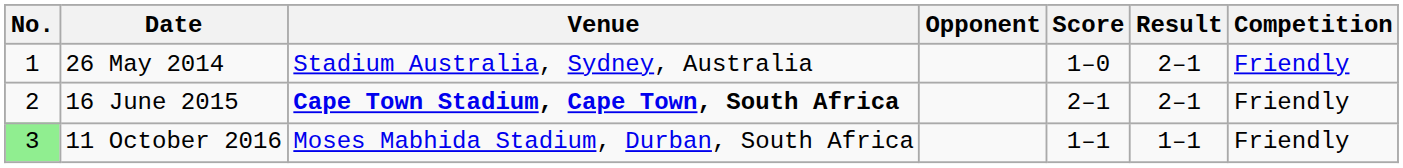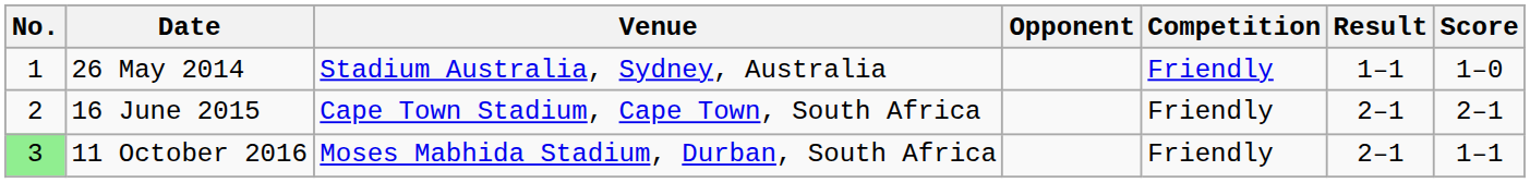 <table class="wikitable sortable">
 <tr>
 <th scope="col">No.</th>
 <th scope="col">Date</th>
 <th scope="col">Venue</th>
 <th scope="col">Opponent</th>
+<th scope="col">Competition</th>
+<th scope="col">Result</th>
 <th scope="col">Score</th>
-<th scope="col">Result</th>
-<th scope="col">Competition</th>
 </tr>
 <tr>
 <td align="center">1</td>
 <td>26 May 2014</td>
 <td><a href='#'>Stadium Australia</a>, <a href='#'>Sydney</a>, Australia</td>
 <td></td>
+<td><a href='#'>Friendly</a></td>
+<td align="center">1–1</td>
 <td align="center">1–0</td>
-<td align="center">2–1</td>
-<td><a href='#'>Friendly</a></td>
 </tr>
 <tr>
 <td align="center">2</td>
 <td>16 June 2015</td>
-<td><strong><a href='#'>Cape Town Stadium</a>, <a href='#'>Cape Town</a>, South Africa</strong></td>
+<td><a href='#'>Cape Town Stadium</a>, <a href='#'>Cape Town</a>, South Africa</td>
 <td></td>
+<td>Friendly</td>
 <td align="center">2–1</td>
 <td align="center">2–1</td>
-<td>Friendly</td>
 </tr>
 <tr>
 <td align="center" style="background: lightgreen;">3</td>
 <td>11 October 2016</td>
 <td><a href='#'>Moses Mabhida Stadium</a>, <a href='#'>Durban</a>, South Africa</td>
 <td></td>
+<td>Friendly</td>
+<td align="center">2–1</td>
 <td align="center">1–1</td>
-<td align="center">1–1</td>
-<td>Friendly</td>
 </tr>
 </table>
